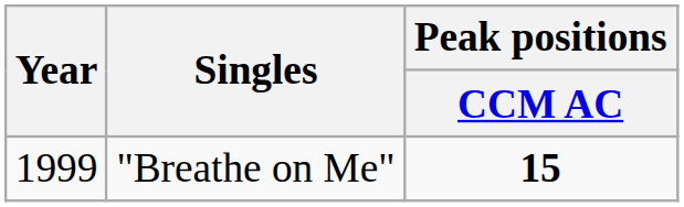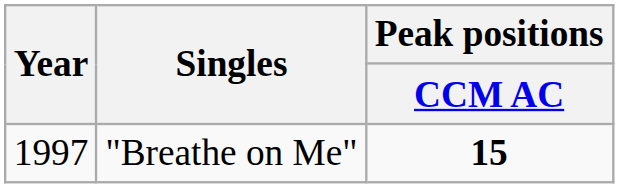 <table class="wikitable">
 <tr>
 <th rowspan="2">Year</th>
 <th rowspan="2">Singles</th>
 <th colspan="1">Peak positions</th>
 </tr>
 <tr>
 <th><a href='#'>CCM AC</a></th>
 </tr>
 <tr>
-<td align="center">1999</td>
+<td align="center">1997</td>
 <td>"Breathe on Me"</td>
 <td align="center"><strong>15</strong></td>
 </tr>
 </table>
